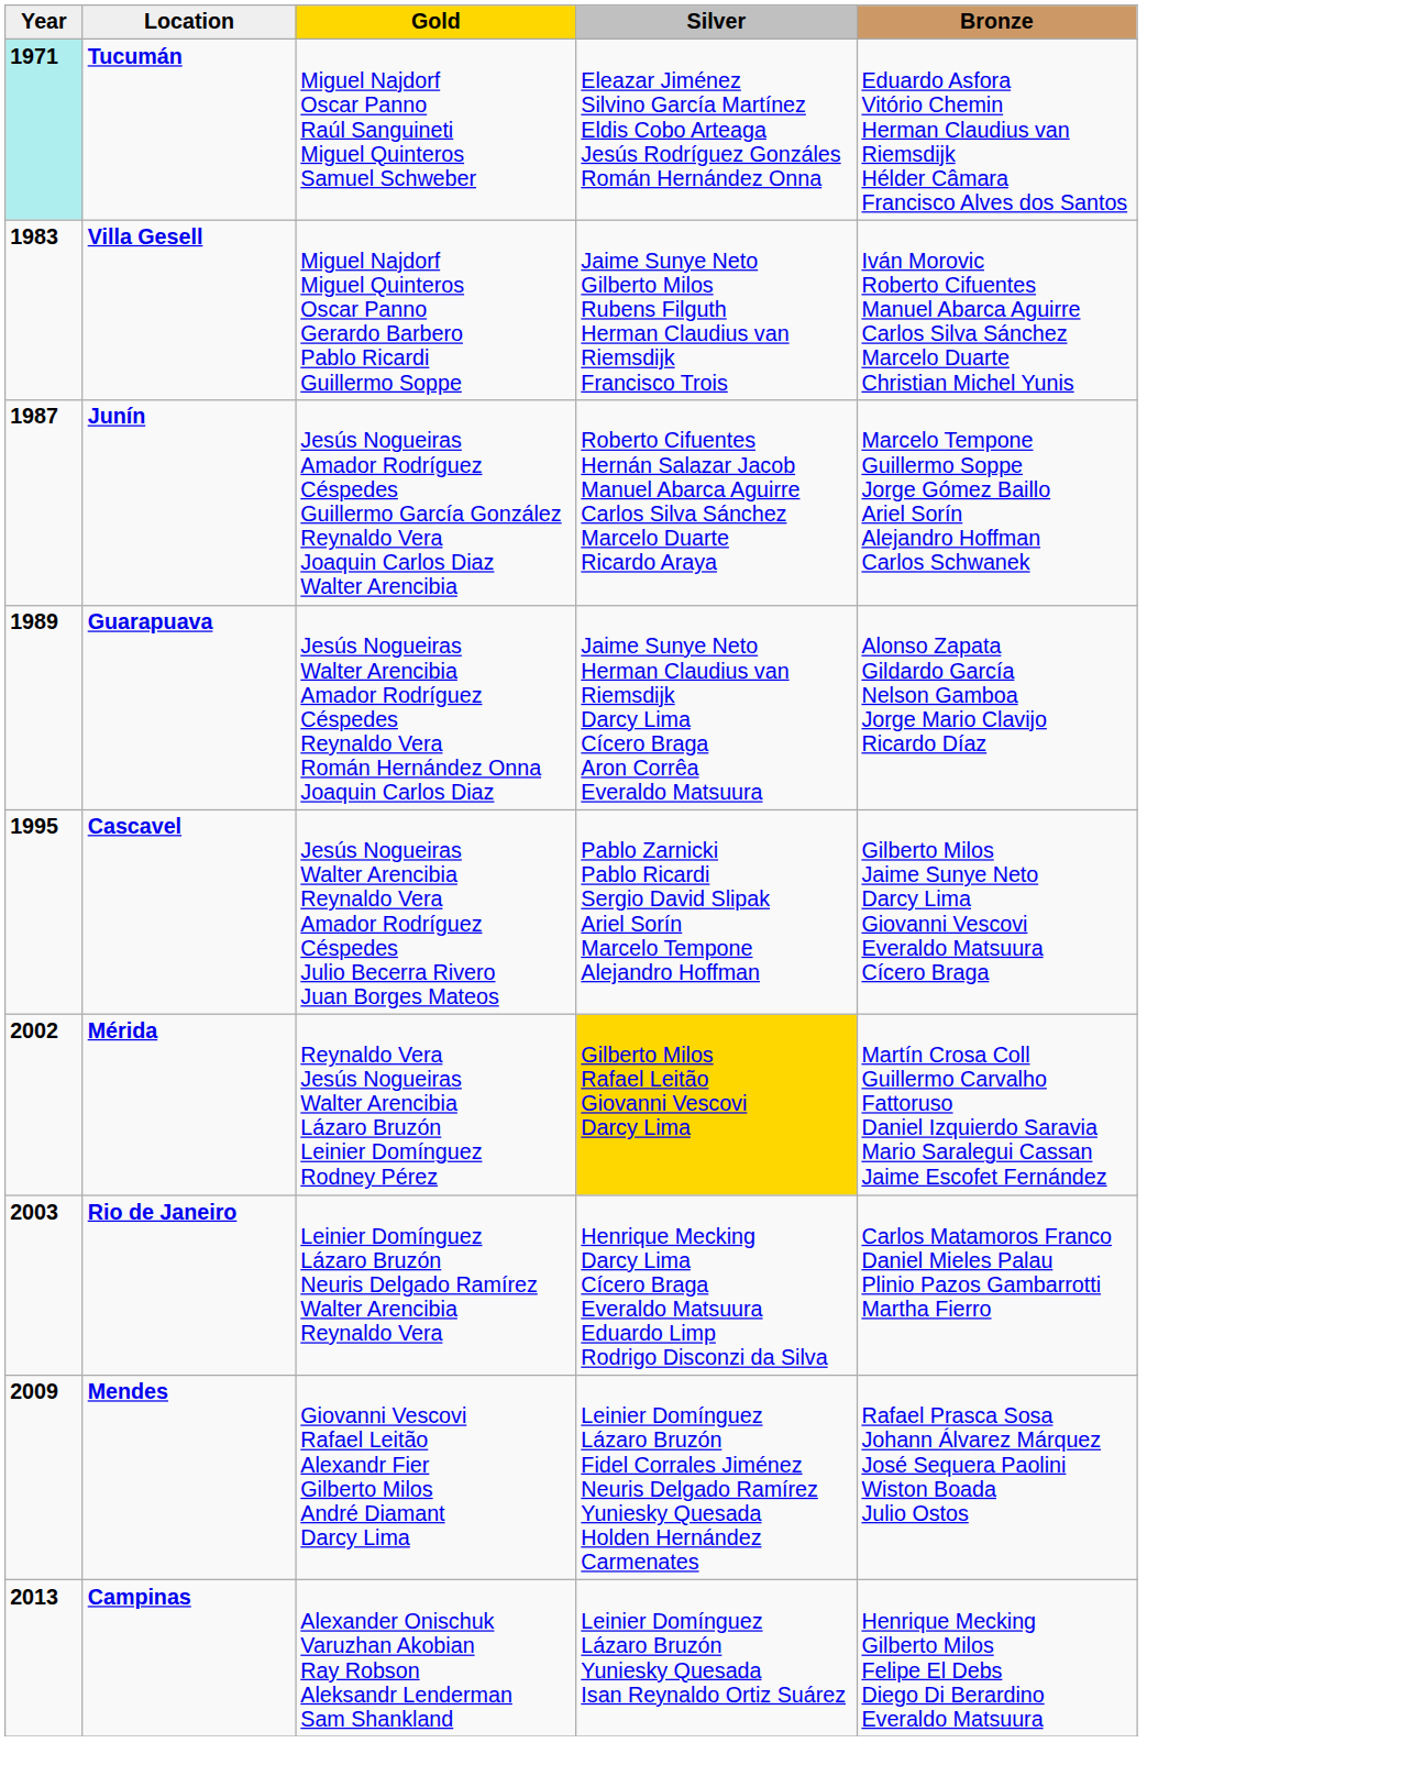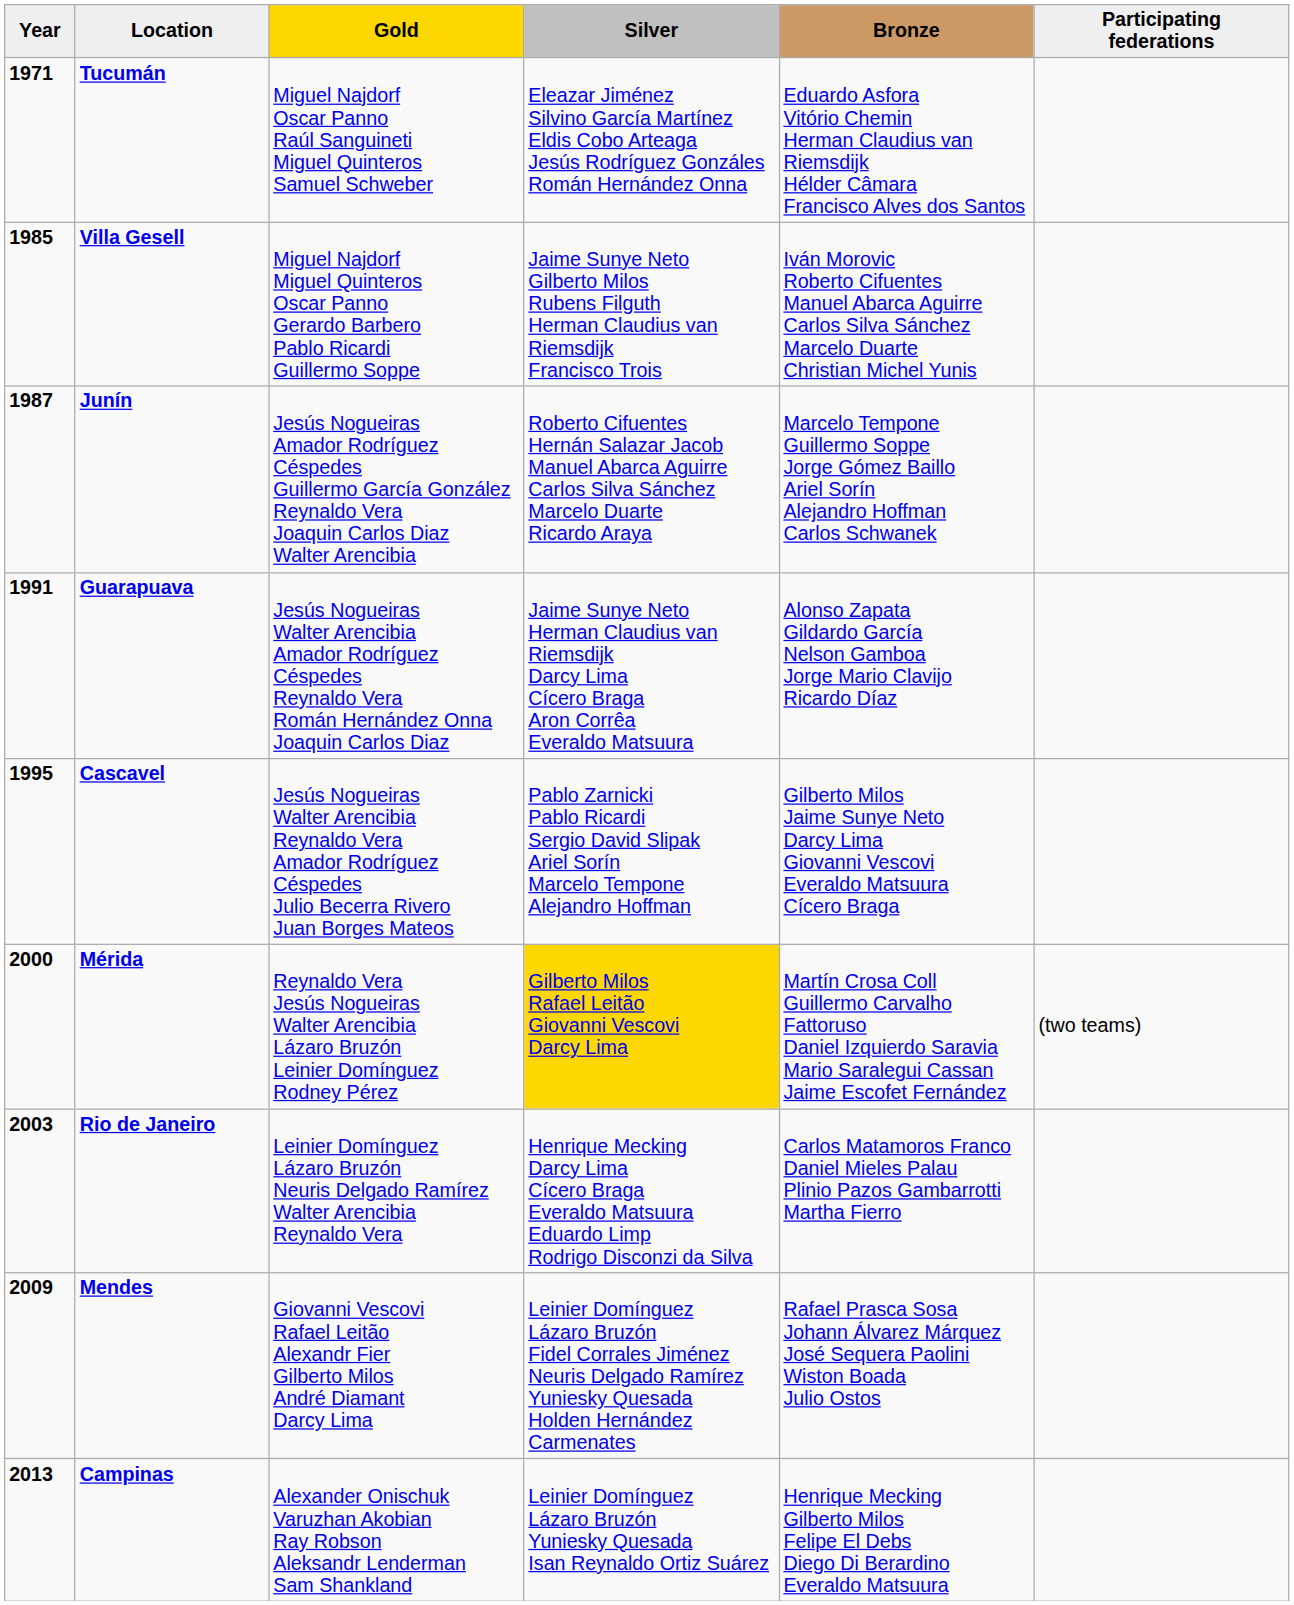 <table class="wikitable">
 <tr align=center>
 <td width=50 style="background:#efefef;"><strong>Year</strong></td>
 <td width=150 style="background:#efefef;"><strong>Location</strong></td>
 <td width=200 style="background:gold;"><strong>Gold</strong></td>
 <td width=200 style="background:silver;"><strong>Silver</strong></td>
 <td width=200 style="background:#cc9966;"><strong>Bronze</strong></td>
+<td width=200 style="background:#efefef;"><strong>Participating<br>federations</strong></td>
 </tr>
 <tr valign="top">
-<td style="background: paleturquoise;"><strong>1971</strong></td>
+<td><strong>1971</strong></td>
 <td> <strong><a href='#'>Tucumán</a></strong></td>
 <td><strong></strong><br><a href='#'>Miguel Najdorf</a><br><a href='#'>Oscar Panno</a><br><a href='#'>Raúl Sanguineti</a><br><a href='#'>Miguel Quinteros</a><br><a href='#'>Samuel Schweber</a></td>
 <td><strong></strong><br><a href='#'>Eleazar Jiménez</a><br><a href='#'>Silvino García Martínez</a><br><a href='#'>Eldis Cobo Arteaga</a><br><a href='#'>Jesús Rodríguez Gonzáles</a><br><a href='#'>Román Hernández Onna</a></td>
 <td><strong></strong><br><a href='#'>Eduardo Asfora</a><br><a href='#'>Vitório Chemin</a><br><a href='#'>Herman Claudius van Riemsdijk</a><br><a href='#'>Hélder Câmara</a><br><a href='#'>Francisco Alves dos Santos</a></td>
+<td><br><br><br><br><br><br><br></td>
 </tr>
 <tr valign="top">
-<td><strong>1983</strong></td>
+<td><strong>1985</strong></td>
 <td> <strong><a href='#'>Villa Gesell</a></strong></td>
 <td><strong></strong><br><a href='#'>Miguel Najdorf</a><br><a href='#'>Miguel Quinteros</a><br><a href='#'>Oscar Panno</a><br><a href='#'>Gerardo Barbero</a><br><a href='#'>Pablo Ricardi</a><br><a href='#'>Guillermo Soppe</a></td>
 <td><strong></strong><br><a href='#'>Jaime Sunye Neto</a><br><a href='#'>Gilberto Milos</a><br><a href='#'>Rubens Filguth</a><br><a href='#'>Herman Claudius van Riemsdijk</a><br><a href='#'>Francisco Trois</a></td>
 <td><strong></strong><br><a href='#'>Iván Morovic</a><br><a href='#'>Roberto Cifuentes</a><br><a href='#'>Manuel Abarca Aguirre</a><br><a href='#'>Carlos Silva Sánchez</a><br><a href='#'>Marcelo Duarte</a><br><a href='#'>Christian Michel Yunis</a></td>
+<td><br><br><br><br><br><br></td>
 </tr>
 <tr valign="top">
 <td><strong>1987</strong></td>
 <td> <strong><a href='#'>Junín</a></strong></td>
 <td><strong></strong><br><a href='#'>Jesús Nogueiras</a><br><a href='#'>Amador Rodríguez Céspedes</a><br><a href='#'>Guillermo García González</a><br><a href='#'>Reynaldo Vera</a><br><a href='#'>Joaquin Carlos Diaz</a><br><a href='#'>Walter Arencibia</a></td>
 <td><strong></strong><br><a href='#'>Roberto Cifuentes</a><br><a href='#'>Hernán Salazar Jacob</a><br><a href='#'>Manuel Abarca Aguirre</a><br><a href='#'>Carlos Silva Sánchez</a><br><a href='#'>Marcelo Duarte</a><br><a href='#'>Ricardo Araya</a></td>
 <td><strong></strong><br><a href='#'>Marcelo Tempone</a><br><a href='#'>Guillermo Soppe</a><br><a href='#'>Jorge Gómez Baillo</a><br><a href='#'>Ariel Sorín</a><br><a href='#'>Alejandro Hoffman</a><br><a href='#'>Carlos Schwanek</a></td>
+<td><br><br><br><br><br></td>
 </tr>
 <tr valign="top">
-<td><strong>1989</strong></td>
+<td><strong>1991</strong></td>
 <td> <strong><a href='#'>Guarapuava</a></strong></td>
 <td><strong></strong><br><a href='#'>Jesús Nogueiras</a><br><a href='#'>Walter Arencibia</a><br><a href='#'>Amador Rodríguez Céspedes</a><br><a href='#'>Reynaldo Vera</a><br><a href='#'>Román Hernández Onna</a><br><a href='#'>Joaquin Carlos Diaz</a></td>
 <td><strong></strong><br><a href='#'>Jaime Sunye Neto</a><br><a href='#'>Herman Claudius van Riemsdijk</a><br><a href='#'>Darcy Lima</a><br><a href='#'>Cícero Braga</a><br><a href='#'>Aron Corrêa</a><br><a href='#'>Everaldo Matsuura</a></td>
 <td><strong></strong><br><a href='#'>Alonso Zapata</a><br><a href='#'>Gildardo García</a><br><a href='#'>Nelson Gamboa</a><br><a href='#'>Jorge Mario Clavijo</a><br><a href='#'>Ricardo Díaz</a></td>
+<td><br><br><br><br><br><br><br></td>
 </tr>
 <tr valign="top">
 <td><strong>1995</strong></td>
 <td> <strong><a href='#'>Cascavel</a></strong></td>
 <td><strong></strong><br><a href='#'>Jesús Nogueiras</a><br><a href='#'>Walter Arencibia</a><br><a href='#'>Reynaldo Vera</a><br><a href='#'>Amador Rodríguez Céspedes</a><br><a href='#'>Julio Becerra Rivero</a><br><a href='#'>Juan Borges Mateos</a></td>
 <td><strong></strong><br><a href='#'>Pablo Zarnicki</a><br><a href='#'>Pablo Ricardi</a><br><a href='#'>Sergio David Slipak</a><br><a href='#'>Ariel Sorín</a><br><a href='#'>Marcelo Tempone</a><br><a href='#'>Alejandro Hoffman</a></td>
 <td><strong></strong><br><a href='#'>Gilberto Milos</a><br><a href='#'>Jaime Sunye Neto</a><br><a href='#'>Darcy Lima</a><br><a href='#'>Giovanni Vescovi</a><br><a href='#'>Everaldo Matsuura</a><br><a href='#'>Cícero Braga</a></td>
+<td><br><br><br><br><br><br></td>
 </tr>
 <tr valign="top">
-<td><strong>2002</strong></td>
+<td><strong>2000</strong></td>
 <td> <strong><a href='#'>Mérida</a></strong></td>
 <td><strong></strong><br><a href='#'>Reynaldo Vera</a><br><a href='#'>Jesús Nogueiras</a><br><a href='#'>Walter Arencibia</a><br><a href='#'>Lázaro Bruzón</a><br><a href='#'>Leinier Domínguez</a><br><a href='#'>Rodney Pérez</a></td>
 <td style="background: gold;"><strong></strong><br><a href='#'>Gilberto Milos</a><br><a href='#'>Rafael Leitão</a><br><a href='#'>Giovanni Vescovi</a><br><a href='#'>Darcy Lima</a></td>
 <td><strong></strong><br><a href='#'>Martín Crosa Coll</a><br><a href='#'>Guillermo Carvalho Fattoruso</a><br><a href='#'>Daniel Izquierdo Saravia</a><br><a href='#'>Mario Saralegui Cassan</a><br><a href='#'>Jaime Escofet Fernández</a></td>
+<td><br><br><br> (two teams)<br></td>
 </tr>
 <tr valign="top">
 <td><strong>2003</strong></td>
 <td> <strong><a href='#'>Rio de Janeiro</a></strong></td>
 <td><strong></strong><br><a href='#'>Leinier Domínguez</a><br><a href='#'>Lázaro Bruzón</a><br><a href='#'>Neuris Delgado Ramírez</a><br><a href='#'>Walter Arencibia</a><br><a href='#'>Reynaldo Vera</a></td>
 <td><strong></strong><br><a href='#'>Henrique Mecking</a><br><a href='#'>Darcy Lima</a><br><a href='#'>Cícero Braga</a><br><a href='#'>Everaldo Matsuura</a><br><a href='#'>Eduardo Limp</a><br><a href='#'>Rodrigo Disconzi da Silva</a></td>
 <td><strong></strong><br><a href='#'>Carlos Matamoros Franco</a><br><a href='#'>Daniel Mieles Palau</a><br><a href='#'>Plinio Pazos Gambarrotti</a><br><a href='#'>Martha Fierro</a></td>
+<td><br><br><br></td>
 </tr>
 <tr valign="top">
 <td><strong>2009</strong></td>
 <td> <strong><a href='#'>Mendes</a></strong></td>
 <td><strong></strong><br><a href='#'>Giovanni Vescovi</a><br><a href='#'>Rafael Leitão</a><br><a href='#'>Alexandr Fier</a><br><a href='#'>Gilberto Milos</a><br><a href='#'>André Diamant</a><br><a href='#'>Darcy Lima</a></td>
 <td><strong></strong><br><a href='#'>Leinier Domínguez</a><br><a href='#'>Lázaro Bruzón</a><br><a href='#'>Fidel Corrales Jiménez</a><br><a href='#'>Neuris Delgado Ramírez</a><br><a href='#'>Yuniesky Quesada</a><br><a href='#'>Holden Hernández Carmenates</a></td>
 <td><strong></strong><br><a href='#'>Rafael Prasca Sosa</a><br><a href='#'>Johann Álvarez Márquez</a><br><a href='#'>José Sequera Paolini</a><br><a href='#'>Wiston Boada</a><br><a href='#'>Julio Ostos</a></td>
+<td><br><br><br><br><br></td>
 </tr>
 <tr valign="top">
 <td><strong>2013</strong></td>
 <td> <strong><a href='#'>Campinas</a></strong></td>
 <td><strong></strong><br><a href='#'>Alexander Onischuk</a><br><a href='#'>Varuzhan Akobian</a><br><a href='#'>Ray Robson</a><br><a href='#'>Aleksandr Lenderman</a><br><a href='#'>Sam Shankland</a></td>
 <td><strong></strong><br><a href='#'>Leinier Domínguez</a><br><a href='#'>Lázaro Bruzón</a><br><a href='#'>Yuniesky Quesada</a><br><a href='#'>Isan Reynaldo Ortiz Suárez</a></td>
 <td><strong></strong><br><a href='#'>Henrique Mecking</a><br><a href='#'>Gilberto Milos</a><br><a href='#'>Felipe El Debs</a><br><a href='#'>Diego Di Berardino</a><br><a href='#'>Everaldo Matsuura</a></td>
+<td><br><br><br></td>
 </tr>
 </table>
